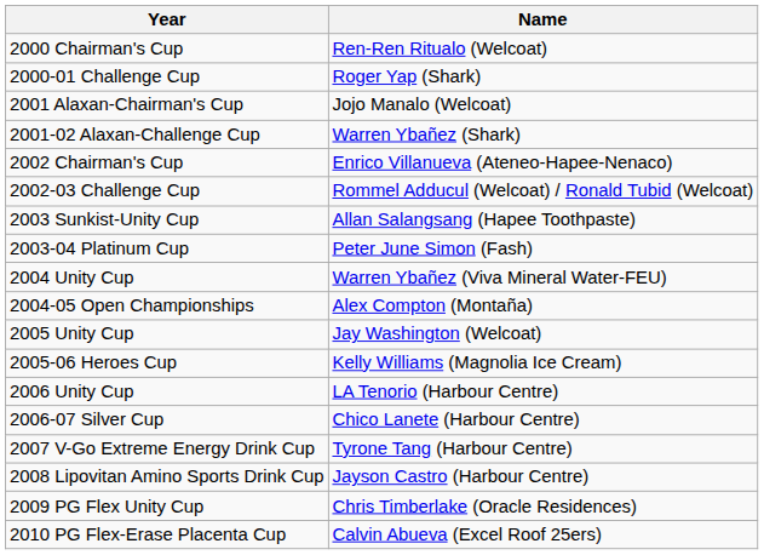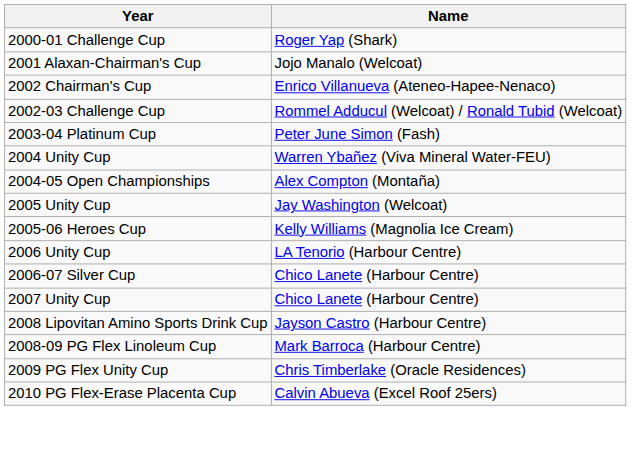 <table class=wikitable>
 <tr>
 <th>Year</th>
 <th>Name</th>
-</tr>
-<tr>
-<td>2000 Chairman's Cup</td>
-<td><a href='#'>Ren-Ren Ritualo</a> (Welcoat)</td>
 </tr>
 <tr>
 <td>2000-01 Challenge Cup</td>
 <td><a href='#'>Roger Yap</a> (Shark)</td>
 </tr>
 <tr>
 <td>2001 Alaxan-Chairman's Cup</td>
 <td>Jojo Manalo (Welcoat)</td>
 </tr>
 <tr>
-<td>2001-02 Alaxan-Challenge Cup</td>
-<td><a href='#'>Warren Ybañez</a> (Shark)</td>
-</tr>
-<tr>
 <td>2002 Chairman's Cup</td>
 <td><a href='#'>Enrico Villanueva</a> (Ateneo-Hapee-Nenaco)</td>
 </tr>
 <tr>
 <td>2002-03 Challenge Cup</td>
 <td><a href='#'>Rommel Adducul</a> (Welcoat) / <a href='#'>Ronald Tubid</a> (Welcoat)</td>
-</tr>
-<tr>
-<td>2003 Sunkist-Unity Cup</td>
-<td><a href='#'>Allan Salangsang</a> (Hapee Toothpaste)</td>
 </tr>
 <tr>
 <td>2003-04 Platinum Cup</td>
 <td><a href='#'>Peter June Simon</a> (Fash)</td>
 </tr>
 <tr>
 <td>2004 Unity Cup</td>
 <td><a href='#'>Warren Ybañez</a> (Viva Mineral Water-FEU)</td>
 </tr>
 <tr>
 <td>2004-05 Open Championships</td>
 <td><a href='#'>Alex Compton</a> (Montaña)</td>
 </tr>
 <tr>
 <td>2005 Unity Cup</td>
 <td><a href='#'>Jay Washington</a> (Welcoat)</td>
 </tr>
 <tr>
 <td>2005-06 Heroes Cup</td>
 <td><a href='#'>Kelly Williams</a> (Magnolia Ice Cream)</td>
 </tr>
 <tr>
 <td>2006 Unity Cup</td>
 <td><a href='#'>LA Tenorio</a> (Harbour Centre)</td>
 </tr>
 <tr>
 <td>2006-07 Silver Cup</td>
 <td><a href='#'>Chico Lanete</a> (Harbour Centre)</td>
 </tr>
 <tr>
-<td>2007 V-Go Extreme Energy Drink Cup</td>
-<td><a href='#'>Tyrone Tang</a> (Harbour Centre)</td>
+<td>2007 Unity Cup</td>
+<td><a href='#'>Chico Lanete</a> (Harbour Centre)</td>
 </tr>
 <tr>
 <td>2008 Lipovitan Amino Sports Drink Cup</td>
 <td><a href='#'>Jayson Castro</a> (Harbour Centre)</td>
+</tr>
+<tr>
+<td>2008-09 PG Flex Linoleum Cup</td>
+<td><a href='#'>Mark Barroca</a> (Harbour Centre)</td>
 </tr>
 <tr>
 <td>2009 PG Flex Unity Cup</td>
 <td><a href='#'>Chris Timberlake</a> (Oracle Residences)</td>
 </tr>
 <tr>
 <td>2010 PG Flex-Erase Placenta Cup</td>
 <td><a href='#'>Calvin Abueva</a> (Excel Roof 25ers)</td>
 </tr>
 </table>
